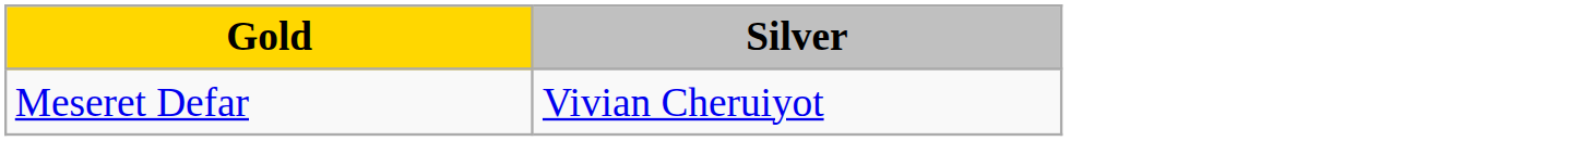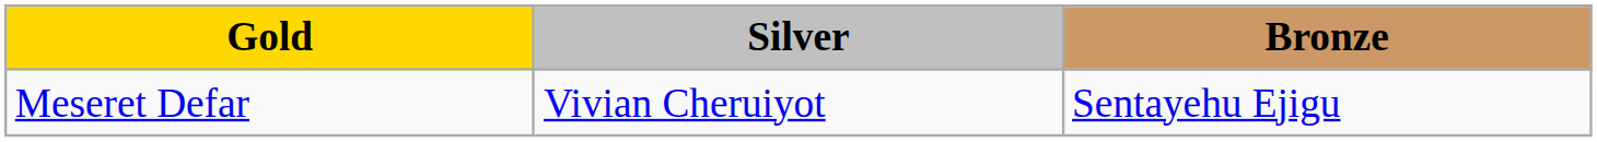 <table class="wikitable" style="text-align:left">
 <tr align="center">
 <td width=200 bgcolor=gold><strong>Gold</strong></td>
 <td width=200 bgcolor=silver><strong>Silver</strong></td>
+<td width=200 bgcolor=CC9966><strong>Bronze</strong></td>
 </tr>
 <tr>
 <td><a href='#'>Meseret Defar</a><br><em></em></td>
 <td><a href='#'>Vivian Cheruiyot</a><br><em></em></td>
+<td><a href='#'>Sentayehu Ejigu</a><br><em></em></td>
 </tr>
 </table>
